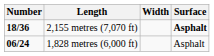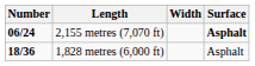 <table class="wikitable">
 <tr>
 <th>Number</th>
 <th>Length</th>
 <th>Width</th>
 <th>Surface</th>
 </tr>
 <tr>
-<td><strong>18/36</strong></td>
+<td><strong>06/24</strong></td>
 <td>2,155 metres (7,070 ft)</td>
 <td></td>
 <td><strong>Asphalt</strong></td>
 </tr>
 <tr>
-<td><strong>06/24</strong></td>
+<td><strong>18/36</strong></td>
 <td>1,828 metres (6,000 ft)</td>
 <td></td>
 <td>Asphalt</td>
 </tr>
 </table>
